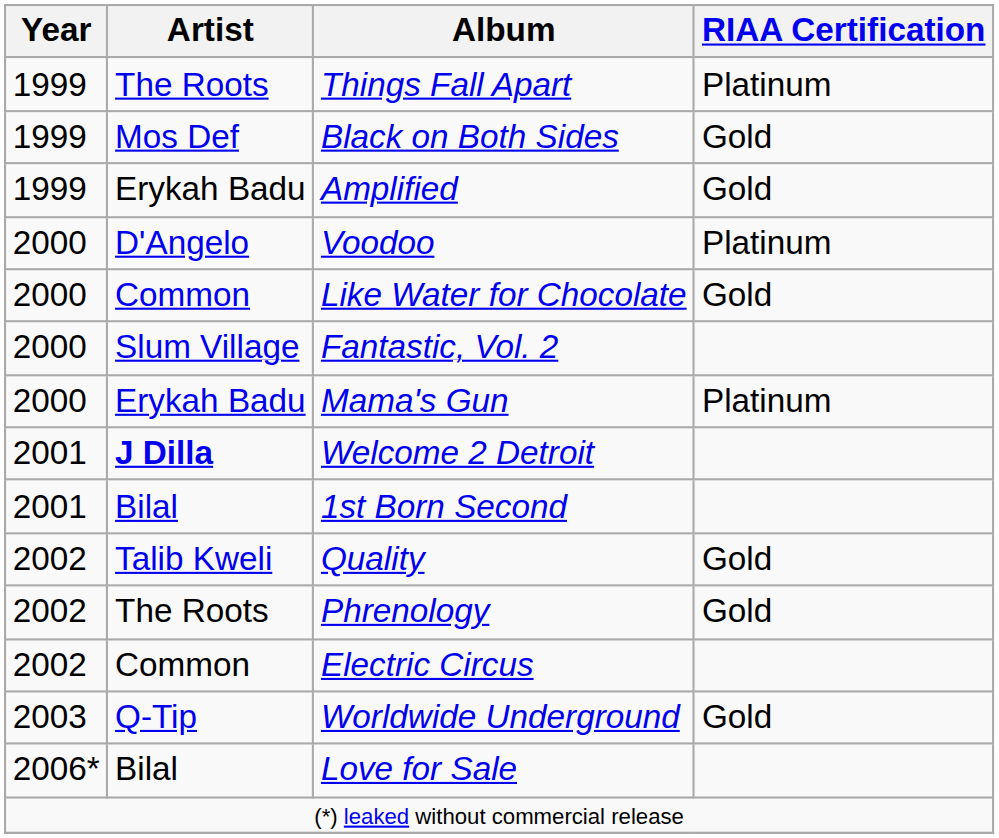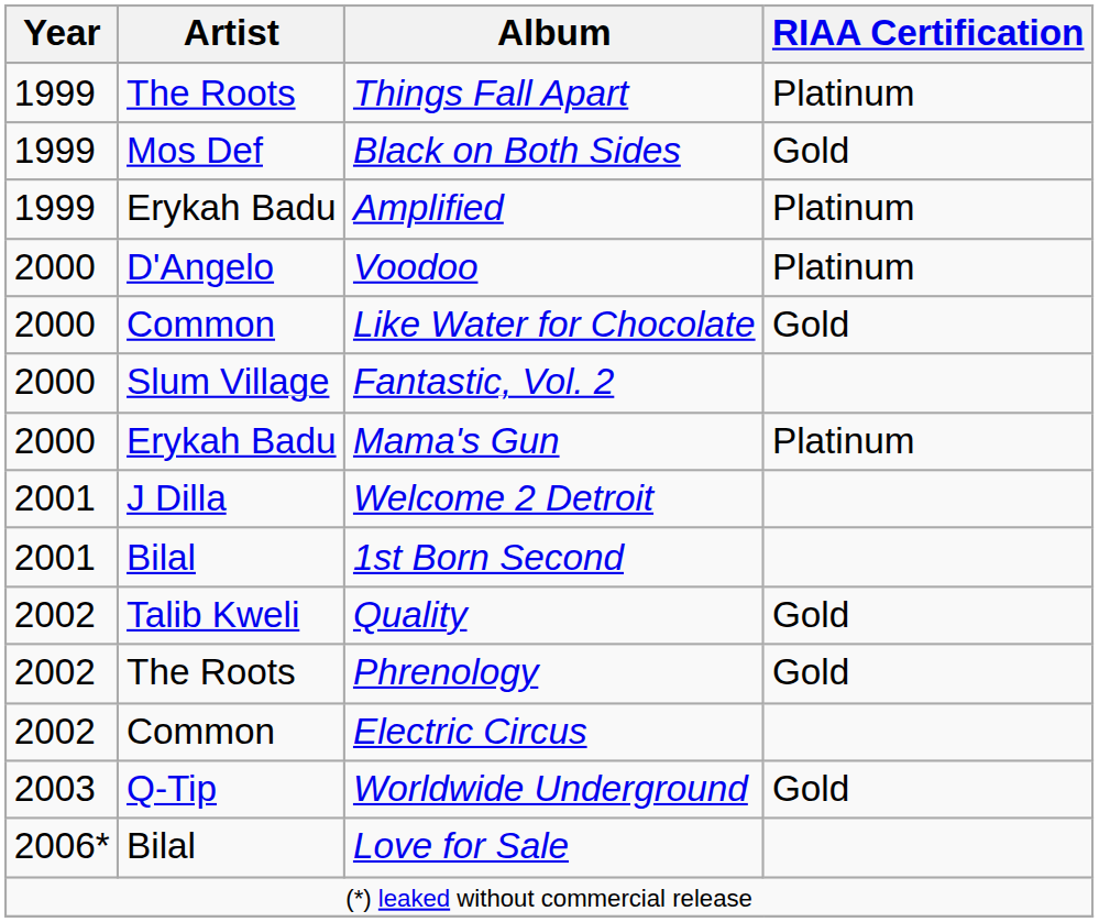 <table class="wikitable">
 <tr>
 <th>Year</th>
 <th>Artist</th>
 <th>Album</th>
 <th><a href='#'>RIAA Certification</a></th>
 </tr>
 <tr>
 <td>1999</td>
 <td><a href='#'>The Roots</a></td>
 <td><em><a href='#'>Things Fall Apart</a></em></td>
 <td>Platinum</td>
 </tr>
 <tr>
 <td>1999</td>
 <td><a href='#'>Mos Def</a></td>
 <td><em><a href='#'>Black on Both Sides</a></em></td>
 <td>Gold</td>
 </tr>
 <tr>
 <td>1999</td>
 <td>Erykah Badu</td>
 <td><em><a href='#'>Amplified</a></em></td>
-<td>Gold</td>
+<td>Platinum</td>
 </tr>
 <tr>
 <td>2000</td>
 <td><a href='#'>D'Angelo</a></td>
 <td><em><a href='#'>Voodoo</a></em></td>
 <td>Platinum</td>
 </tr>
 <tr>
 <td>2000</td>
 <td><a href='#'>Common</a></td>
 <td><em><a href='#'>Like Water for Chocolate</a></em></td>
 <td>Gold</td>
 </tr>
 <tr>
 <td>2000</td>
 <td><a href='#'>Slum Village</a></td>
 <td><em><a href='#'>Fantastic, Vol. 2</a></em></td>
 <td></td>
 </tr>
 <tr>
 <td>2000</td>
 <td><a href='#'>Erykah Badu</a></td>
 <td><em><a href='#'>Mama's Gun</a></em></td>
 <td>Platinum</td>
 </tr>
 <tr>
 <td>2001</td>
-<td><strong><a href='#'>J Dilla</a></strong></td>
+<td><a href='#'>J Dilla</a></td>
 <td><em><a href='#'>Welcome 2 Detroit</a></em></td>
 <td></td>
 </tr>
 <tr>
 <td>2001</td>
 <td><a href='#'>Bilal</a></td>
 <td><em><a href='#'>1st Born Second</a></em></td>
 <td></td>
 </tr>
 <tr>
 <td>2002</td>
 <td><a href='#'>Talib Kweli</a></td>
 <td><em><a href='#'>Quality</a></em></td>
 <td>Gold</td>
 </tr>
 <tr>
 <td>2002</td>
 <td>The Roots</td>
 <td><em><a href='#'>Phrenology</a></em></td>
 <td>Gold</td>
 </tr>
 <tr>
 <td>2002</td>
 <td>Common</td>
 <td><em><a href='#'>Electric Circus</a></em></td>
 <td></td>
 </tr>
 <tr>
 <td>2003</td>
 <td><a href='#'>Q-Tip</a></td>
 <td><em><a href='#'>Worldwide Underground</a></em></td>
 <td>Gold</td>
 </tr>
 <tr>
 <td>2006*</td>
 <td>Bilal</td>
 <td><em><a href='#'>Love for Sale</a></em></td>
 <td></td>
 </tr>
 <tr>
 <td align="center" colspan="7" style="font-size: 8pt">(*) <a href='#'>leaked</a> without commercial release</td>
 </tr>
 <tr>
 </tr>
 </table>
